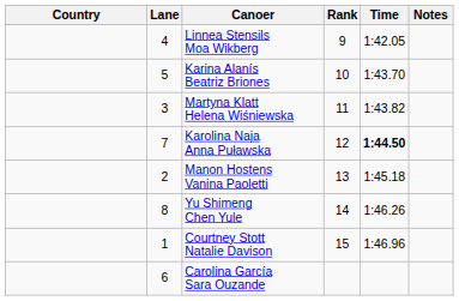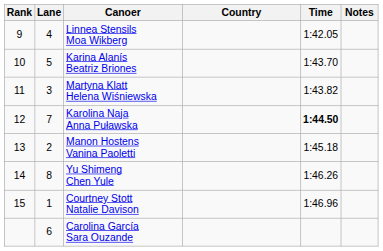 <table class="wikitable sortable" style="text-align:center;">
 <tr>
-<th width="175">Country</th>
+<th width="30">Rank</th>
 <th width="30">Lane</th>
 <th width="175">Canoer</th>
-<th width="30">Rank</th>
+<th width="175">Country</th>
 <th width="30">Time</th>
 <th width="50">Notes</th>
 </tr>
 <tr>
-<td align="left"></td>
+<td>9</td>
 <td>4</td>
 <td align="left"><a href='#'>Linnea Stensils</a><br><a href='#'>Moa Wikberg</a></td>
-<td>9</td>
+<td align="left"></td>
 <td>1:42.05</td>
 <td></td>
 </tr>
 <tr>
-<td align="left"></td>
+<td>10</td>
 <td>5</td>
 <td align="left"><a href='#'>Karina Alanís</a><br><a href='#'>Beatriz Briones</a></td>
-<td>10</td>
+<td align="left"></td>
 <td>1:43.70</td>
 <td></td>
 </tr>
 <tr>
-<td align="left"></td>
+<td>11</td>
 <td>3</td>
 <td align="left"><a href='#'>Martyna Klatt</a><br><a href='#'>Helena Wiśniewska</a></td>
-<td>11</td>
+<td align="left"></td>
 <td>1:43.82</td>
 <td></td>
 </tr>
 <tr>
-<td align="left"></td>
+<td>12</td>
 <td>7</td>
 <td align="left"><a href='#'>Karolina Naja</a><br><a href='#'>Anna Puławska</a></td>
-<td>12</td>
+<td align="left"></td>
 <td><strong>1:44.50</strong></td>
 <td></td>
 </tr>
 <tr>
-<td align="left"></td>
+<td>13</td>
 <td>2</td>
 <td align="left"><a href='#'>Manon Hostens</a><br><a href='#'>Vanina Paoletti</a></td>
-<td>13</td>
+<td align="left"></td>
 <td>1:45.18</td>
 <td></td>
 </tr>
 <tr>
-<td align="left"></td>
+<td>14</td>
 <td>8</td>
 <td align="left"><a href='#'>Yu Shimeng</a><br><a href='#'>Chen Yule</a></td>
-<td>14</td>
+<td align="left"></td>
 <td>1:46.26</td>
 <td></td>
 </tr>
 <tr>
-<td align="left"></td>
+<td>15</td>
 <td>1</td>
 <td align="left"><a href='#'>Courtney Stott</a><br><a href='#'>Natalie Davison</a></td>
-<td>15</td>
+<td align="left"></td>
 <td>1:46.96</td>
 <td></td>
 </tr>
 <tr>
-<td align="left"></td>
+<td></td>
 <td>6</td>
 <td align="left"><a href='#'>Carolina García</a><br><a href='#'>Sara Ouzande</a></td>
-<td></td>
+<td align="left"></td>
 <td></td>
 <td></td>
 </tr>
 </table>
